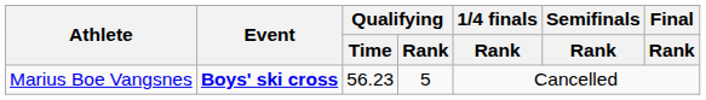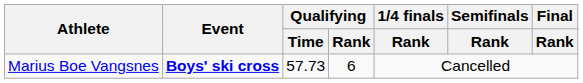 <table class="wikitable">
 <tr>
 <th rowspan="2">Athlete</th>
 <th rowspan="2">Event</th>
 <th colspan="2">Qualifying</th>
 <th colspan="1">1/4 finals</th>
 <th colspan="1">Semifinals</th>
 <th colspan="1">Final</th>
 </tr>
 <tr>
 <th>Time</th>
 <th>Rank</th>
 <th>Rank</th>
 <th>Rank</th>
 <th>Rank</th>
 </tr>
 <tr>
 <td><a href='#'>Marius Boe Vangsnes</a></td>
 <td><strong><a href='#'>Boys' ski cross</a></strong></td>
-<td align="center">56.23</td>
-<td align="center">5</td>
+<td align="center">57.73</td>
+<td align="center">6</td>
 <td align="center" colspan=3>Cancelled</td>
 </tr>
 </table>
